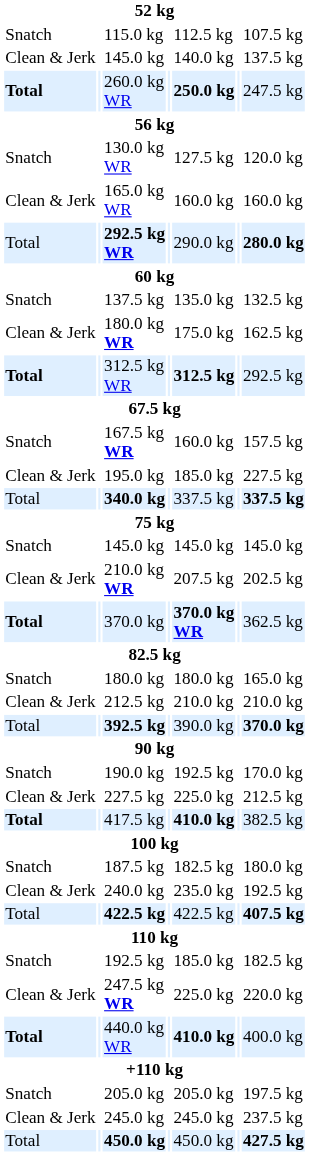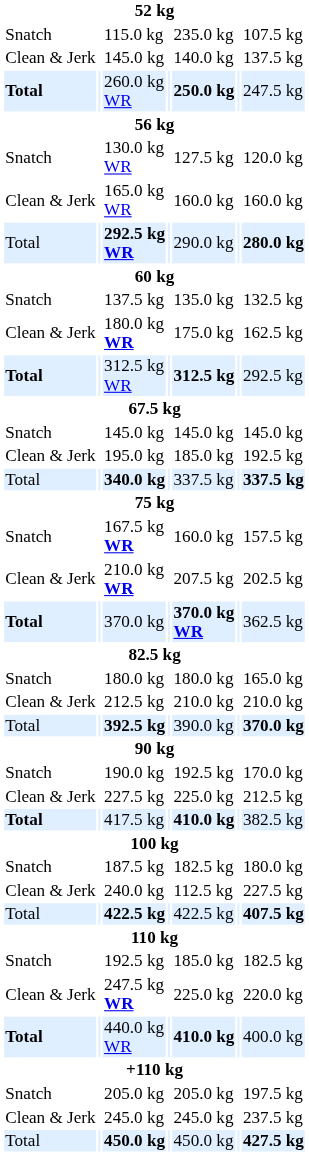 <table>
 <tr>
 <th colspan=7>52 kg</th>
 </tr>
 <tr>
 <td>Snatch</td>
 <td></td>
 <td>115.0 kg</td>
 <td></td>
-<td>112.5 kg</td>
+<td>235.0 kg</td>
 <td></td>
 <td>107.5 kg</td>
 </tr>
 <tr>
 <td>Clean & Jerk</td>
 <td></td>
 <td>145.0 kg</td>
 <td></td>
 <td>140.0 kg</td>
 <td></td>
 <td>137.5 kg</td>
 </tr>
 <tr bgcolor=#dfefff>
 <td><strong>Total</strong></td>
 <td><strong></td>
 <td></strong>260.0 kg<strong><br></strong><a href='#'>WR</a><strong></td>
 <td></strong></td>
 <td><strong>250.0 kg</strong></td>
 <td><strong></td>
 <td></strong>247.5 kg<strong></td>
 </tr>
 <tr>
 <th colspan=7>56 kg</th>
 </tr>
 <tr>
 <td>Snatch</td>
 <td></td>
 <td>130.0 kg<br></strong><a href='#'>WR</a><strong></td>
 <td></td>
 <td>127.5 kg</td>
 <td></td>
 <td>120.0 kg</td>
 </tr>
 <tr>
 <td>Clean & Jerk</td>
 <td></td>
 <td>165.0 kg<br></strong><a href='#'>WR</a><strong></td>
 <td></td>
 <td>160.0 kg</td>
 <td></td>
 <td>160.0 kg</td>
 </tr>
 <tr bgcolor=#dfefff>
 <td></strong>Total<strong></td>
 <td></strong></td>
 <td><strong>292.5 kg</strong><br><strong><a href='#'>WR</a></strong></td>
 <td><strong></td>
 <td></strong>290.0 kg<strong></td>
 <td></strong></td>
 <td><strong>280.0 kg</strong></td>
 </tr>
 <tr>
 <th colspan=7>60 kg</th>
 </tr>
 <tr>
 <td>Snatch</td>
 <td></td>
 <td>137.5 kg</td>
 <td></td>
 <td>135.0 kg</td>
 <td></td>
 <td>132.5 kg</td>
 </tr>
 <tr>
 <td>Clean & Jerk</td>
 <td></td>
 <td>180.0 kg<br><strong><a href='#'>WR</a></strong></td>
 <td></td>
 <td>175.0 kg</td>
 <td></td>
 <td>162.5 kg</td>
 </tr>
 <tr bgcolor=#dfefff>
 <td><strong>Total</strong></td>
 <td><strong></td>
 <td></strong>312.5 kg<strong><br></strong><a href='#'>WR</a><strong></td>
 <td></strong></td>
 <td><strong>312.5 kg</strong></td>
 <td><strong></td>
 <td></strong>292.5 kg<strong></td>
 </tr>
 <tr>
 <th colspan=7>67.5 kg</th>
 </tr>
 <tr>
 <td>Snatch</td>
 <td></td>
-<td>167.5 kg<br><strong><a href='#'>WR</a></strong></td>
+<td>145.0 kg</td>
 <td></td>
-<td>160.0 kg</td>
+<td>145.0 kg</td>
 <td></td>
-<td>157.5 kg</td>
+<td>145.0 kg</td>
 </tr>
 <tr>
 <td>Clean & Jerk</td>
 <td></td>
 <td>195.0 kg</td>
 <td></td>
 <td>185.0 kg</td>
 <td></td>
-<td>227.5 kg</td>
+<td>192.5 kg</td>
 </tr>
 <tr bgcolor=#dfefff>
 <td></strong>Total<strong></td>
 <td></strong></td>
 <td><strong>340.0 kg</strong></td>
 <td><strong></td>
 <td></strong>337.5 kg<strong></td>
 <td></strong></td>
 <td><strong>337.5 kg</strong></td>
 </tr>
 <tr>
 <th colspan=7>75 kg</th>
 </tr>
 <tr>
 <td>Snatch</td>
 <td></td>
-<td>145.0 kg</td>
+<td>167.5 kg<br><strong><a href='#'>WR</a></strong></td>
 <td></td>
-<td>145.0 kg</td>
+<td>160.0 kg</td>
 <td></td>
-<td>145.0 kg</td>
+<td>157.5 kg</td>
 </tr>
 <tr>
 <td>Clean & Jerk</td>
 <td></td>
 <td>210.0 kg<br><strong><a href='#'>WR</a></strong></td>
 <td></td>
 <td>207.5 kg</td>
 <td></td>
 <td>202.5 kg</td>
 </tr>
 <tr bgcolor=#dfefff>
 <td><strong>Total</strong></td>
 <td><strong></td>
 <td></strong>370.0 kg<strong></td>
 <td></strong></td>
 <td><strong>370.0 kg</strong><br><strong><a href='#'>WR</a></strong></td>
 <td><strong></td>
 <td></strong>362.5 kg<strong></td>
 </tr>
 <tr>
 <th colspan=7>82.5 kg</th>
 </tr>
 <tr>
 <td>Snatch</td>
 <td></td>
 <td>180.0 kg</td>
 <td></td>
 <td>180.0 kg</td>
 <td></td>
 <td>165.0 kg</td>
 </tr>
 <tr>
 <td>Clean & Jerk</td>
 <td></td>
 <td>212.5 kg</td>
 <td></td>
 <td>210.0 kg</td>
 <td></td>
 <td>210.0 kg</td>
 </tr>
 <tr bgcolor=#dfefff>
 <td></strong>Total<strong></td>
 <td></strong></td>
 <td><strong>392.5 kg</strong></td>
 <td><strong></td>
 <td></strong>390.0 kg<strong></td>
 <td></strong></td>
 <td><strong>370.0 kg</strong></td>
 </tr>
 <tr>
 <th colspan=7>90 kg</th>
 </tr>
 <tr>
 <td>Snatch</td>
 <td></td>
 <td>190.0 kg</td>
 <td></td>
 <td>192.5 kg</td>
 <td></td>
 <td>170.0 kg</td>
 </tr>
 <tr>
 <td>Clean & Jerk</td>
 <td></td>
 <td>227.5 kg</td>
 <td></td>
 <td>225.0 kg</td>
 <td></td>
 <td>212.5 kg</td>
 </tr>
 <tr bgcolor=#dfefff>
 <td><strong>Total</strong></td>
 <td><strong></td>
 <td></strong>417.5 kg<strong></td>
 <td></strong></td>
 <td><strong>410.0 kg</strong></td>
 <td><strong></td>
 <td></strong>382.5 kg<strong></td>
 </tr>
 <tr>
 <th colspan=7>100 kg</th>
 </tr>
 <tr>
 <td>Snatch</td>
 <td></td>
 <td>187.5 kg</td>
 <td></td>
 <td>182.5 kg</td>
 <td></td>
 <td>180.0 kg</td>
 </tr>
 <tr>
 <td>Clean & Jerk</td>
 <td></td>
 <td>240.0 kg</td>
 <td></td>
-<td>235.0 kg</td>
+<td>112.5 kg</td>
 <td></td>
-<td>192.5 kg</td>
+<td>227.5 kg</td>
 </tr>
 <tr bgcolor=#dfefff>
 <td></strong>Total<strong></td>
 <td></strong></td>
 <td><strong>422.5 kg</strong></td>
 <td><strong></td>
 <td></strong>422.5 kg<strong></td>
 <td></strong></td>
 <td><strong>407.5 kg</strong></td>
 </tr>
 <tr>
 <th colspan=7>110 kg</th>
 </tr>
 <tr>
 <td>Snatch</td>
 <td></td>
 <td>192.5 kg</td>
 <td></td>
 <td>185.0 kg</td>
 <td></td>
 <td>182.5 kg</td>
 </tr>
 <tr>
 <td>Clean & Jerk</td>
 <td></td>
 <td>247.5 kg<br><strong><a href='#'>WR</a></strong></td>
 <td></td>
 <td>225.0 kg</td>
 <td></td>
 <td>220.0 kg</td>
 </tr>
 <tr bgcolor=#dfefff>
 <td><strong>Total</strong></td>
 <td><strong></td>
 <td></strong>440.0 kg<strong><br></strong><a href='#'>WR</a><strong></td>
 <td></strong></td>
 <td><strong>410.0 kg</strong></td>
 <td><strong></td>
 <td></strong>400.0 kg<strong></td>
 </tr>
 <tr>
 <th colspan=7>+110 kg</th>
 </tr>
 <tr>
 <td>Snatch</td>
 <td></td>
 <td>205.0 kg</td>
 <td></td>
 <td>205.0 kg</td>
 <td></td>
 <td>197.5 kg</td>
 </tr>
 <tr>
 <td>Clean & Jerk</td>
 <td></td>
 <td>245.0 kg</td>
 <td></td>
 <td>245.0 kg</td>
 <td></td>
 <td>237.5 kg</td>
 </tr>
 <tr bgcolor=#dfefff>
 <td></strong>Total<strong></td>
 <td></strong></td>
 <td><strong>450.0 kg</strong></td>
 <td><strong></td>
 <td></strong>450.0 kg<strong></td>
 <td></strong></td>
 <td><strong>427.5 kg</strong></td>
 </tr>
 </table>
